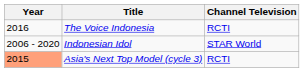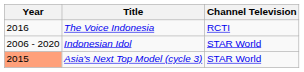 <table class="wikitable">
 <tr>
 <th>Year</th>
 <th>Title</th>
 <th>Channel Television</th>
 </tr>
 <tr>
 <td>2016</td>
 <td><em><a href='#'>The Voice Indonesia</a></em></td>
 <td><a href='#'>RCTI</a></td>
 </tr>
 <tr>
 <td>2006 - 2020</td>
 <td><em><a href='#'>Indonesian Idol</a></em></td>
 <td><a href='#'>STAR World</a></td>
 </tr>
 <tr>
 <td style="background: lightsalmon;">2015</td>
 <td><em><a href='#'>Asia's Next Top Model (cycle 3)</a></em></td>
-<td><a href='#'>RCTI</a></td>
+<td><a href='#'>STAR World</a></td>
 </tr>
 </table>
